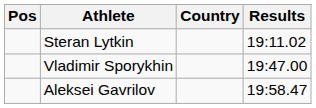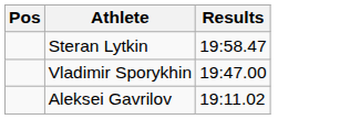 <table class="wikitable">
 <tr>
 <th>Pos</th>
 <th>Athlete</th>
-<th>Country</th>
 <th>Results</th>
 </tr>
 <tr>
 <td align="center"></td>
 <td>Steran Lytkin</td>
-<td></td>
-<td>19:11.02</td>
+<td>19:58.47</td>
 </tr>
 <tr>
 <td align="center"></td>
 <td>Vladimir Sporykhin</td>
-<td></td>
 <td>19:47.00</td>
 </tr>
 <tr>
 <td align="center"></td>
 <td>Aleksei Gavrilov</td>
-<td></td>
-<td>19:58.47</td>
+<td>19:11.02</td>
 </tr>
 </table>
